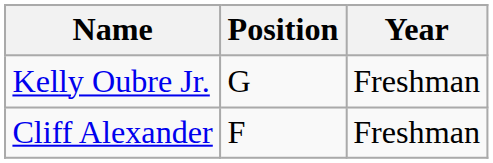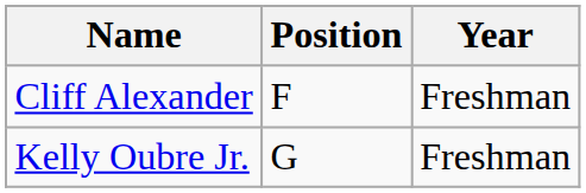 <table class="wikitable">
 <tr>
 <th>Name</th>
 <th>Position</th>
 <th>Year</th>
 </tr>
 <tr>
+<td><a href='#'>Cliff Alexander</a></td>
+<td>F</td>
+<td>Freshman</td>
+</tr>
+<tr>
 <td><a href='#'>Kelly Oubre Jr.</a></td>
 <td>G</td>
 <td>Freshman</td>
 </tr>
-<tr>
-<td><a href='#'>Cliff Alexander</a></td>
-<td>F</td>
-<td>Freshman</td>
-</tr>
 </table>
